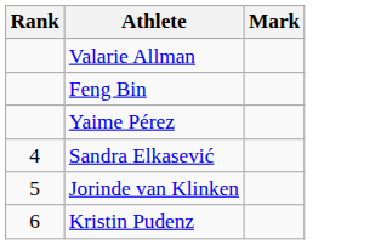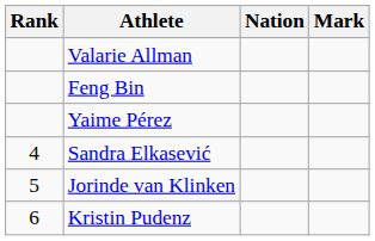 <table class="wikitable">
 <tr>
 <th scope="col">Rank</th>
 <th scope="col">Athlete</th>
+<th scope="col">Nation</th>
 <th scope="col">Mark</th>
 </tr>
 <tr>
 <td align=center></td>
 <td><a href='#'>Valarie Allman</a></td>
 <td></td>
+<td></td>
 </tr>
 <tr>
 <td align=center></td>
 <td><a href='#'>Feng Bin</a></td>
+<td></td>
 <td></td>
 </tr>
 <tr>
 <td align=center></td>
 <td><a href='#'>Yaime Pérez</a></td>
 <td></td>
+<td></td>
 </tr>
 <tr>
 <td align=center>4</td>
 <td><a href='#'>Sandra Elkasević</a></td>
+<td></td>
 <td></td>
 </tr>
 <tr>
 <td align=center>5</td>
 <td><a href='#'>Jorinde van Klinken</a></td>
 <td></td>
+<td></td>
 </tr>
 <tr>
 <td align=center>6</td>
 <td><a href='#'>Kristin Pudenz</a></td>
 <td></td>
+<td></td>
 </tr>
 </table>
